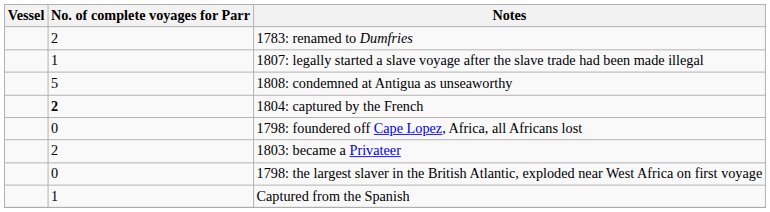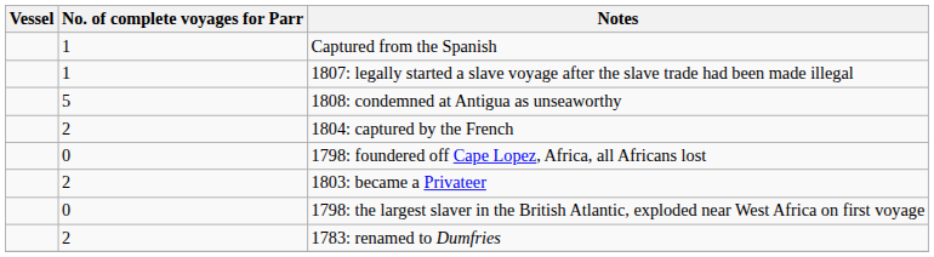 <table class=" wikitable">
 <tr>
 <th>Vessel</th>
 <th>No. of complete voyages for Parr</th>
 <th>Notes</th>
 </tr>
 <tr>
 <td></td>
-<td>2</td>
-<td>1783: renamed to <em>Dumfries</em></td>
+<td>1</td>
+<td>Captured from the Spanish</td>
 </tr>
 <tr>
 <td></td>
 <td>1</td>
 <td>1807: legally started a slave voyage after the slave trade had been made illegal</td>
 </tr>
 <tr>
 <td></td>
 <td>5</td>
 <td>1808: condemned at Antigua as unseaworthy</td>
 </tr>
 <tr>
 <td></td>
-<td><strong>2</strong></td>
+<td>2</td>
 <td>1804: captured by the French</td>
 </tr>
 <tr>
 <td></td>
 <td>0</td>
 <td>1798: foundered off <a href='#'>Cape Lopez</a>, Africa, all Africans lost</td>
 </tr>
 <tr>
 <td></td>
 <td>2</td>
 <td>1803: became a <a href='#'>Privateer</a></td>
 </tr>
 <tr>
 <td></td>
 <td>0</td>
 <td>1798: the largest slaver in the British Atlantic, exploded near West Africa on first voyage</td>
 </tr>
 <tr>
 <td></td>
-<td>1</td>
-<td>Captured from the Spanish</td>
+<td>2</td>
+<td>1783: renamed to <em>Dumfries</em></td>
 </tr>
 <tr>
 </tr>
 </table>
